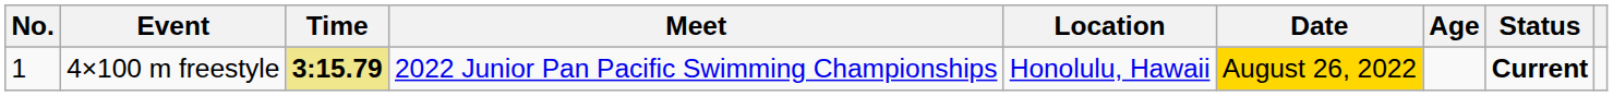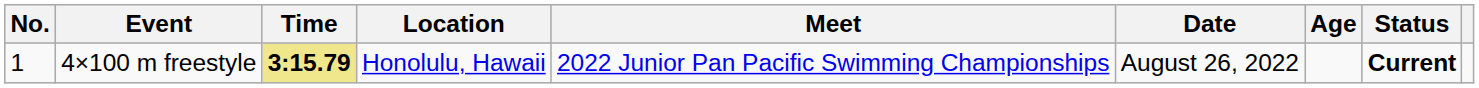 <table class="wikitable">
 <tr>
 <th>No.</th>
 <th>Event</th>
 <th>Time</th>
+<th>Location</th>
 <th>Meet</th>
-<th>Location</th>
 <th>Date</th>
 <th>Age</th>
 <th>Status</th>
 <th></th>
 </tr>
 <tr>
 <td>1</td>
 <td>4×100 m freestyle</td>
 <td style="background: khaki; text-align:center;"><strong>3:15.79</strong></td>
+<td><a href='#'>Honolulu, Hawaii</a></td>
 <td><a href='#'>2022 Junior Pan Pacific Swimming Championships</a></td>
-<td><a href='#'>Honolulu, Hawaii</a></td>
-<td style="background: gold;">August 26, 2022</td>
+<td>August 26, 2022</td>
 <td style="text-align:center;"></td>
 <td style="text-align:center;"><strong>Current</strong></td>
 <td style="text-align:center;"></td>
 </tr>
 </table>
